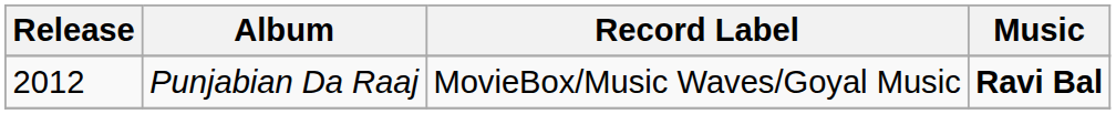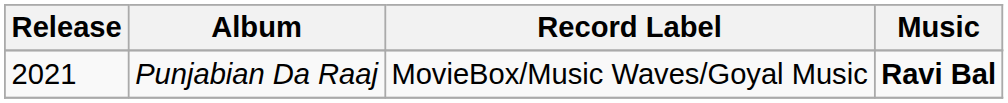 <table class="wikitable">
 <tr>
 <th>Release</th>
 <th>Album</th>
 <th>Record Label</th>
 <th>Music</th>
 </tr>
 <tr>
 </tr>
 <tr>
-<td>2012</td>
+<td>2021</td>
 <td><em>Punjabian Da Raaj</em></td>
 <td>MovieBox/Music Waves/Goyal Music</td>
 <td><strong>Ravi Bal</strong></td>
 </tr>
 <tr>
 </tr>
 </table>
